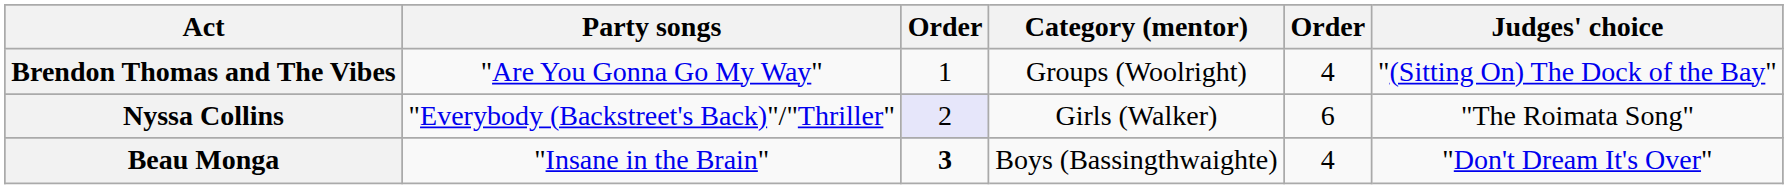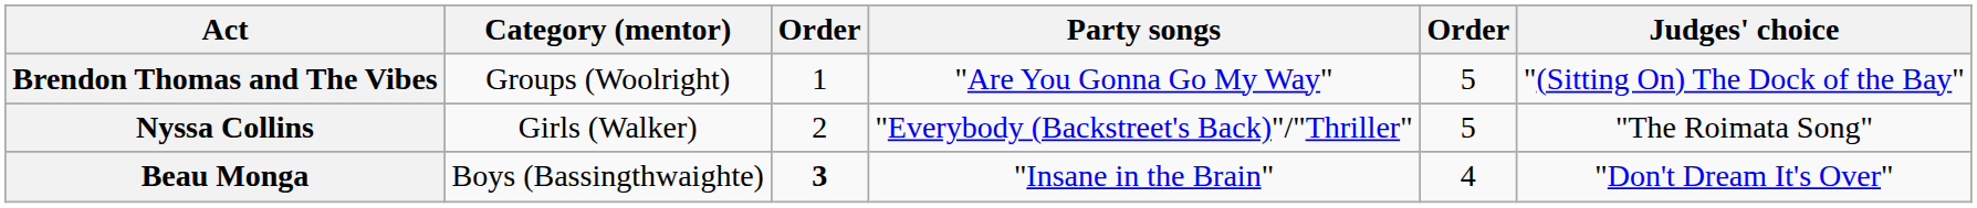 <table class="wikitable plainrowheaders" style="text-align:center;">
 <tr>
 <th scope="col">Act</th>
+<th scope="col">Category (mentor)</th>
+<th scope="col">Order</th>
 <th scope="col">Party songs</th>
-<th scope="col">Order</th>
-<th scope="col">Category (mentor)</th>
 <th scope="col">Order</th>
 <th scope="col">Judges' choice</th>
 </tr>
 <tr>
 <th>Brendon Thomas and The Vibes</th>
+<td>Groups (Woolright)</td>
+<td>1</td>
 <td>"<a href='#'>Are You Gonna Go My Way</a>"</td>
-<td>1</td>
-<td>Groups (Woolright)</td>
-<td>4</td>
+<td>5</td>
 <td>"<a href='#'>(Sitting On) The Dock of the Bay</a>"</td>
 </tr>
 <tr>
 <th>Nyssa Collins</th>
+<td>Girls (Walker)</td>
+<td>2</td>
 <td>"<a href='#'>Everybody (Backstreet's Back)</a>"/"<a href='#'>Thriller</a>"</td>
-<td style="background: lavender;">2</td>
-<td>Girls (Walker)</td>
-<td>6</td>
+<td>5</td>
 <td>"The Roimata Song"</td>
 </tr>
 <tr>
 <th>Beau Monga</th>
+<td>Boys (Bassingthwaighte)</td>
+<td><strong>3</strong></td>
 <td>"<a href='#'>Insane in the Brain</a>"</td>
-<td><strong>3</strong></td>
-<td>Boys (Bassingthwaighte)</td>
 <td>4</td>
 <td>"<a href='#'>Don't Dream It's Over</a>"</td>
 </tr>
 </table>
